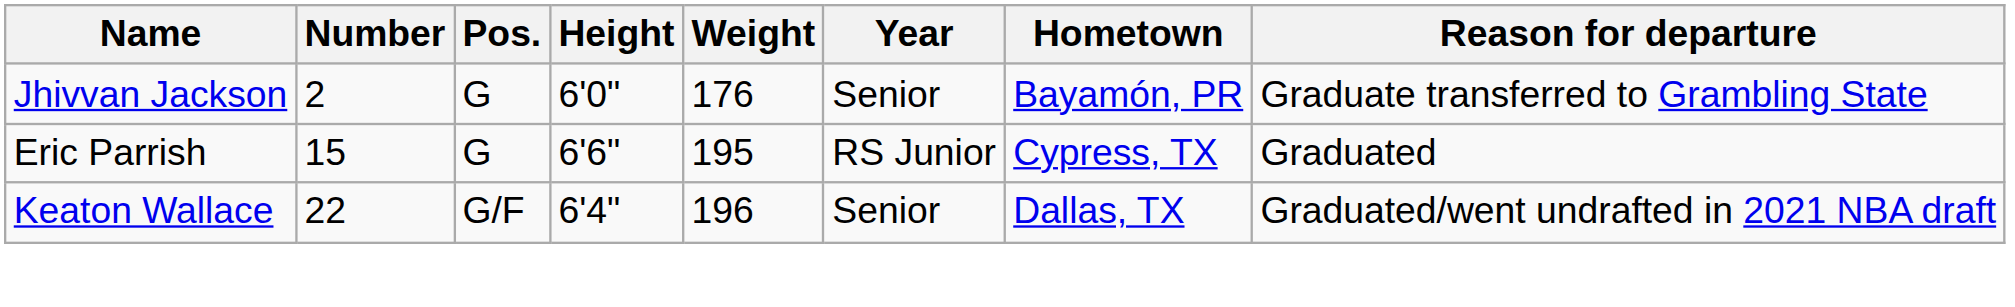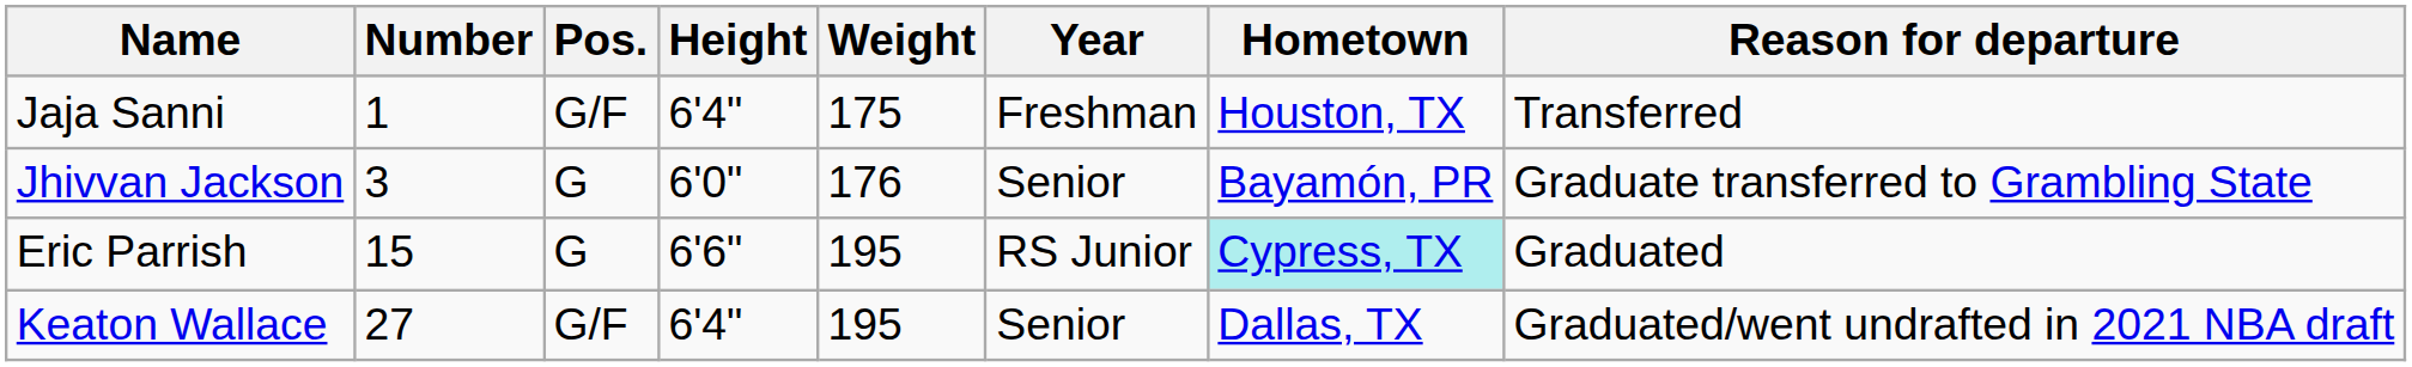 <table class="wikitable sortable" border="1">
 <tr>
 <th>Name</th>
 <th>Number</th>
 <th>Pos.</th>
 <th>Height</th>
 <th>Weight</th>
 <th>Year</th>
 <th>Hometown</th>
 <th class="unsortable">Reason for departure</th>
 </tr>
 <tr>
+<td>Jaja Sanni</td>
+<td>1</td>
+<td>G/F</td>
+<td>6'4"</td>
+<td>175</td>
+<td>Freshman</td>
+<td><a href='#'>Houston, TX</a></td>
+<td>Transferred</td>
+</tr>
+<tr>
 <td><a href='#'>Jhivvan Jackson</a></td>
-<td>2</td>
+<td>3</td>
 <td>G</td>
 <td>6'0"</td>
 <td>176</td>
 <td>Senior</td>
 <td><a href='#'>Bayamón, PR</a></td>
 <td>Graduate transferred to <a href='#'>Grambling State</a></td>
 </tr>
 <tr>
 <td>Eric Parrish</td>
 <td>15</td>
 <td>G</td>
 <td>6'6"</td>
 <td>195</td>
 <td>RS Junior</td>
-<td><a href='#'>Cypress, TX</a></td>
+<td style="background: paleturquoise;"><a href='#'>Cypress, TX</a></td>
 <td>Graduated</td>
 </tr>
 <tr>
 <td><a href='#'>Keaton Wallace</a></td>
-<td>22</td>
+<td>27</td>
 <td>G/F</td>
 <td>6'4"</td>
-<td>196</td>
+<td>195</td>
 <td>Senior</td>
 <td><a href='#'>Dallas, TX</a></td>
 <td>Graduated/went undrafted in <a href='#'>2021 NBA draft</a></td>
 </tr>
 </table>
